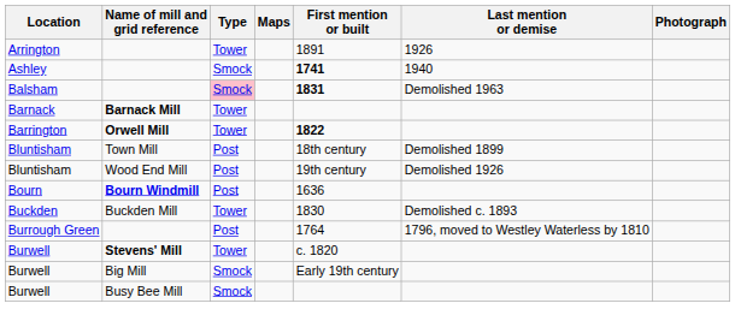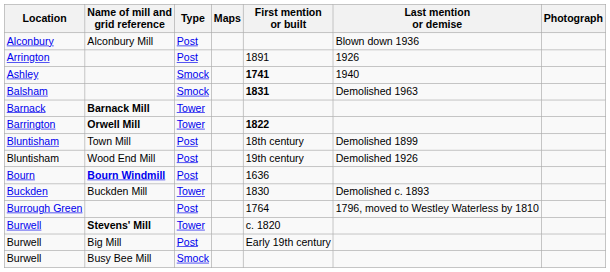 <table class="wikitable">
 <tr>
 <th>Location</th>
 <th>Name of mill and<br>grid reference</th>
 <th>Type</th>
 <th>Maps</th>
 <th>First mention<br>or built</th>
 <th>Last mention<br> or demise</th>
 <th>Photograph</th>
 </tr>
 <tr>
+<td><a href='#'>Alconbury</a></td>
+<td>Alconbury Mill<br></td>
+<td><a href='#'>Post</a></td>
+<td></td>
+<td></td>
+<td>Blown down 1936</td>
+<td></td>
+</tr>
+<tr>
 <td><a href='#'>Arrington</a></td>
 <td></td>
-<td><a href='#'>Tower</a></td>
+<td><a href='#'>Post</a></td>
 <td></td>
 <td>1891</td>
 <td>1926<br></td>
 <td></td>
 </tr>
 <tr>
 <td><a href='#'>Ashley</a></td>
 <td></td>
 <td><a href='#'>Smock</a></td>
 <td></td>
 <td><strong>1741</strong></td>
 <td>1940<br></td>
 <td></td>
 </tr>
 <tr>
 <td><a href='#'>Balsham</a></td>
 <td></td>
-<td style="background: pink;"><a href='#'>Smock</a></td>
+<td><a href='#'>Smock</a></td>
 <td></td>
 <td><strong>1831</strong></td>
 <td>Demolished 1963<br></td>
 <td></td>
 </tr>
 <tr>
 <td><a href='#'>Barnack</a></td>
 <td><strong>Barnack Mill</strong><br></td>
 <td><a href='#'>Tower</a></td>
 <td></td>
 <td></td>
 <td></td>
 <td></td>
 </tr>
 <tr>
 <td><a href='#'>Barrington</a></td>
 <td><strong>Orwell Mill</strong><br></td>
 <td><a href='#'>Tower</a></td>
 <td></td>
 <td><strong>1822</strong></td>
 <td></td>
 <td></td>
 </tr>
 <tr>
 <td><a href='#'>Bluntisham</a></td>
 <td>Town Mill<br></td>
 <td><a href='#'>Post</a></td>
 <td></td>
 <td>18th century</td>
 <td>Demolished 1899</td>
 <td></td>
 </tr>
 <tr>
 <td>Bluntisham</td>
 <td>Wood End Mill<br></td>
 <td><a href='#'>Post</a></td>
 <td></td>
 <td>19th century</td>
 <td>Demolished 1926</td>
 <td></td>
 </tr>
 <tr>
 <td><a href='#'>Bourn</a></td>
 <td><strong><a href='#'>Bourn Windmill</a></strong><br></td>
 <td><a href='#'>Post</a></td>
 <td></td>
 <td>1636</td>
 <td></td>
 <td></td>
 </tr>
 <tr>
 <td><a href='#'>Buckden</a></td>
 <td>Buckden Mill<br></td>
 <td><a href='#'>Tower</a></td>
 <td></td>
 <td>1830</td>
 <td>Demolished c. 1893<br></td>
 <td></td>
 </tr>
 <tr>
 <td><a href='#'>Burrough Green</a></td>
 <td></td>
 <td><a href='#'>Post</a></td>
 <td></td>
 <td>1764</td>
 <td>1796, moved to Westley Waterless by 1810</td>
 <td></td>
 </tr>
 <tr>
 <td><a href='#'>Burwell</a></td>
 <td><strong>Stevens' Mill</strong><br></td>
 <td><a href='#'>Tower</a></td>
 <td></td>
 <td>c. 1820</td>
 <td></td>
 <td></td>
 </tr>
 <tr>
 <td>Burwell</td>
 <td>Big Mill<br></td>
-<td><a href='#'>Smock</a></td>
+<td><a href='#'>Post</a></td>
 <td></td>
 <td>Early 19th century</td>
 <td></td>
 <td></td>
 </tr>
 <tr>
 <td>Burwell</td>
 <td>Busy Bee Mill<br></td>
 <td><a href='#'>Smock</a></td>
 <td></td>
 <td></td>
 <td></td>
 <td></td>
 </tr>
 </table>
